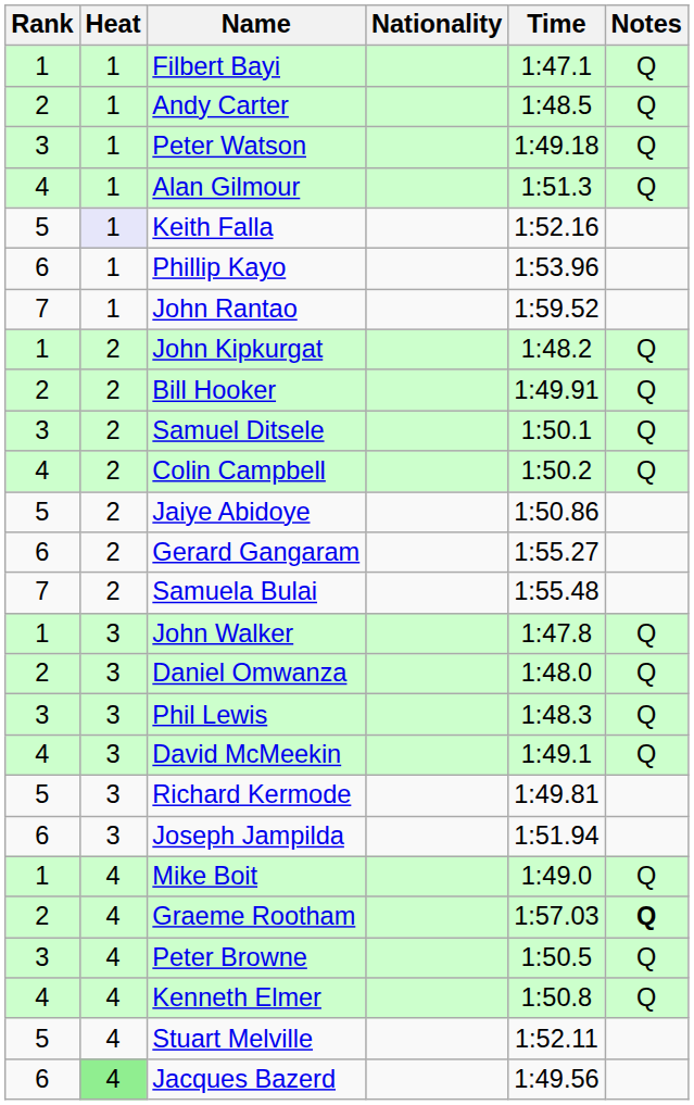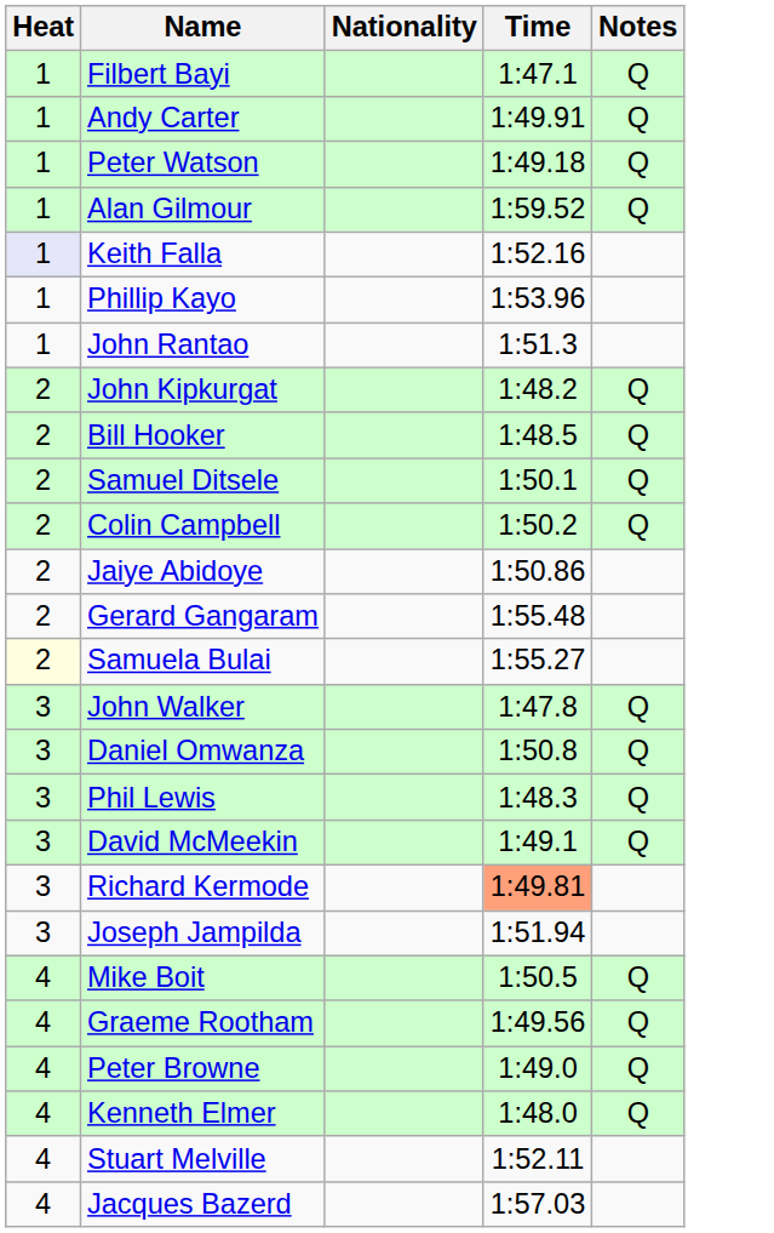 <table class="wikitable sortable" style="text-align:center;">
 <tr>
-<th scope=col>Rank</th>
 <th scope=col>Heat</th>
 <th scope=col>Name</th>
 <th scope=col>Nationality</th>
 <th scope=col>Time</th>
 <th scope=col>Notes</th>
 </tr>
 <tr style="background-color: #ccffcc;">
 <td>1</td>
-<td>1</td>
 <td style="text-align:left;"><a href='#'>Filbert Bayi</a></td>
 <td style="text-align:left;"></td>
 <td>1:47.1</td>
 <td>Q</td>
 </tr>
 <tr style="background-color: #ccffcc;">
-<td>2</td>
 <td>1</td>
 <td style="text-align:left;"><a href='#'>Andy Carter</a></td>
 <td style="text-align:left;"></td>
-<td>1:48.5</td>
+<td>1:49.91</td>
 <td>Q</td>
 </tr>
 <tr style="background-color: #ccffcc;">
-<td>3</td>
 <td>1</td>
 <td style="text-align:left;"><a href='#'>Peter Watson</a></td>
 <td align="left"></td>
 <td>1:49.18</td>
 <td>Q</td>
 </tr>
 <tr style="background-color: #ccffcc;">
-<td>4</td>
 <td>1</td>
 <td style="text-align:left;"><a href='#'>Alan Gilmour</a></td>
 <td style="text-align:left;"></td>
-<td>1:51.3</td>
+<td>1:59.52</td>
 <td>Q</td>
 </tr>
 <tr>
-<td>5</td>
 <td style="background: lavender;">1</td>
 <td style="text-align:left;"><a href='#'>Keith Falla</a></td>
 <td style="text-align:left;"></td>
 <td>1:52.16</td>
 <td></td>
 </tr>
 <tr>
-<td>6</td>
 <td>1</td>
 <td style="text-align:left;"><a href='#'>Phillip Kayo</a></td>
 <td style="text-align:left;"></td>
 <td>1:53.96</td>
 <td></td>
 </tr>
 <tr>
-<td>7</td>
 <td>1</td>
 <td style="text-align:left;"><a href='#'>John Rantao</a></td>
 <td style="text-align:left;"></td>
-<td>1:59.52</td>
+<td>1:51.3</td>
 <td></td>
 </tr>
 <tr style="background-color: #ccffcc;">
-<td>1</td>
 <td>2</td>
 <td style="text-align:left;"><a href='#'>John Kipkurgat</a></td>
 <td style="text-align:left;"></td>
 <td>1:48.2</td>
 <td>Q</td>
 </tr>
 <tr style="background-color: #ccffcc;">
 <td>2</td>
-<td>2</td>
 <td style="text-align:left;"><a href='#'>Bill Hooker</a></td>
 <td style="text-align:left;"></td>
-<td>1:49.91</td>
+<td>1:48.5</td>
 <td>Q</td>
 </tr>
 <tr style="background-color: #ccffcc;">
-<td>3</td>
 <td>2</td>
 <td style="text-align:left;"><a href='#'>Samuel Ditsele</a></td>
 <td style="text-align:left;"></td>
 <td>1:50.1</td>
 <td>Q</td>
 </tr>
 <tr style="background-color: #ccffcc;">
-<td>4</td>
 <td>2</td>
 <td style="text-align:left;"><a href='#'>Colin Campbell</a></td>
 <td style="text-align:left;"></td>
 <td>1:50.2</td>
 <td>Q</td>
 </tr>
 <tr>
-<td>5</td>
 <td>2</td>
 <td style="text-align:left;"><a href='#'>Jaiye Abidoye</a></td>
 <td style="text-align:left;"></td>
 <td>1:50.86</td>
 <td></td>
 </tr>
 <tr>
-<td>6</td>
 <td>2</td>
 <td style="text-align:left;"><a href='#'>Gerard Gangaram</a></td>
+<td style="text-align:left;"></td>
+<td>1:55.48</td>
+<td></td>
+</tr>
+<tr>
+<td style="background: lightyellow;">2</td>
+<td style="text-align:left;"><a href='#'>Samuela Bulai</a></td>
 <td style="text-align:left;"></td>
 <td>1:55.27</td>
 <td></td>
 </tr>
-<tr>
-<td>7</td>
-<td>2</td>
-<td style="text-align:left;"><a href='#'>Samuela Bulai</a></td>
-<td style="text-align:left;"></td>
-<td>1:55.48</td>
-<td></td>
-</tr>
 <tr style="background-color: #ccffcc;">
-<td>1</td>
 <td>3</td>
 <td style="text-align:left;"><a href='#'>John Walker</a></td>
 <td style="text-align:left;"></td>
 <td>1:47.8</td>
 <td>Q</td>
 </tr>
 <tr style="background-color: #ccffcc;">
-<td>2</td>
 <td>3</td>
 <td style="text-align:left;"><a href='#'>Daniel Omwanza</a></td>
 <td style="text-align:left;"></td>
-<td>1:48.0</td>
+<td>1:50.8</td>
 <td>Q</td>
 </tr>
 <tr style="background-color: #ccffcc;">
-<td>3</td>
 <td>3</td>
 <td style="text-align:left;"><a href='#'>Phil Lewis</a></td>
 <td style="text-align:left;"></td>
 <td>1:48.3</td>
 <td>Q</td>
 </tr>
 <tr style="background-color: #ccffcc;">
-<td>4</td>
 <td>3</td>
 <td style="text-align:left;"><a href='#'>David McMeekin</a></td>
 <td style="text-align:left;"></td>
 <td>1:49.1</td>
 <td>Q</td>
 </tr>
 <tr>
-<td>5</td>
 <td>3</td>
 <td style="text-align:left;"><a href='#'>Richard Kermode</a></td>
 <td style="text-align:left;"></td>
-<td>1:49.81</td>
+<td style="background: lightsalmon;">1:49.81</td>
 <td></td>
 </tr>
 <tr>
-<td>6</td>
 <td>3</td>
 <td style="text-align:left;"><a href='#'>Joseph Jampilda</a></td>
 <td style="text-align:left;"></td>
 <td>1:51.94</td>
 <td></td>
 </tr>
 <tr style="background-color: #ccffcc;">
-<td>1</td>
 <td>4</td>
 <td style="text-align:left;"><a href='#'>Mike Boit</a></td>
-<td style="text-align:left;"></td>
-<td>1:49.0</td>
-<td>Q</td>
-</tr>
-<tr style="background-color: #ccffcc;">
-<td>2</td>
-<td>4</td>
-<td style="text-align:left;"><a href='#'>Graeme Rootham</a></td>
-<td style="text-align:left;"></td>
-<td>1:57.03</td>
-<td><strong>Q</strong></td>
-</tr>
-<tr style="background-color: #ccffcc;">
-<td>3</td>
-<td>4</td>
-<td style="text-align:left;"><a href='#'>Peter Browne</a></td>
 <td style="text-align:left;"></td>
 <td>1:50.5</td>
 <td>Q</td>
 </tr>
 <tr style="background-color: #ccffcc;">
 <td>4</td>
+<td style="text-align:left;"><a href='#'>Graeme Rootham</a></td>
+<td style="text-align:left;"></td>
+<td>1:49.56</td>
+<td>Q</td>
+</tr>
+<tr style="background-color: #ccffcc;">
+<td>4</td>
+<td style="text-align:left;"><a href='#'>Peter Browne</a></td>
+<td style="text-align:left;"></td>
+<td>1:49.0</td>
+<td>Q</td>
+</tr>
+<tr style="background-color: #ccffcc;">
 <td>4</td>
 <td style="text-align:left;"><a href='#'>Kenneth Elmer</a></td>
 <td style="text-align:left;"></td>
-<td>1:50.8</td>
+<td>1:48.0</td>
 <td>Q</td>
 </tr>
 <tr>
-<td>5</td>
 <td>4</td>
 <td style="text-align:left;"><a href='#'>Stuart Melville</a></td>
 <td style="text-align:left;"></td>
 <td>1:52.11</td>
 <td></td>
 </tr>
 <tr>
-<td>6</td>
-<td style="background: lightgreen;">4</td>
+<td>4</td>
 <td style="text-align:left;"><a href='#'>Jacques Bazerd</a></td>
 <td style="text-align:left;"></td>
-<td>1:49.56</td>
+<td>1:57.03</td>
 <td></td>
 </tr>
 </table>
